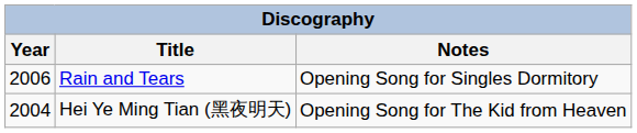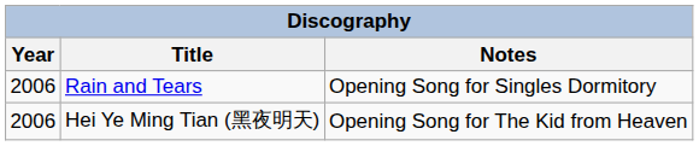 <table class="wikitable">
 <tr>
 <th colspan="3" style="background: LightSteelBlue;">Discography</th>
 </tr>
 <tr>
 <th>Year</th>
 <th>Title</th>
 <th>Notes</th>
 </tr>
 <tr>
 <td>2006</td>
 <td><a href='#'>Rain and Tears</a></td>
 <td>Opening Song for Singles Dormitory</td>
 </tr>
 <tr>
-<td>2004</td>
+<td>2006</td>
 <td>Hei Ye Ming Tian (黑夜明天)</td>
 <td>Opening Song for The Kid from Heaven</td>
 </tr>
 </table>
